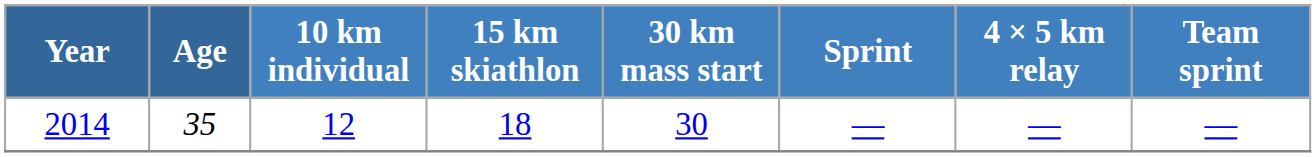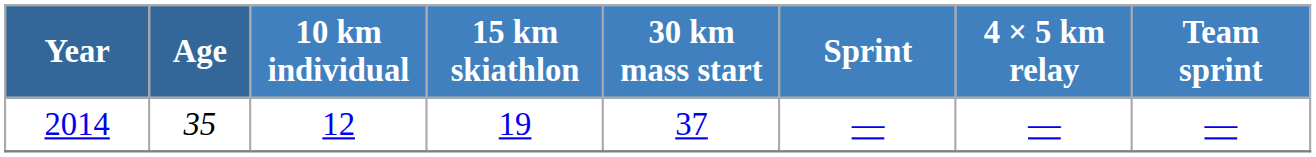 <table class="wikitable" style="font-size:95%; text-align:center; border:grey solid 1px; border-collapse:collapse; background:#ffffff;">
 <tr>
 <th style="background-color:#369; color:white; width:60px;"> Year </th>
 <th style="background-color:#369; color:white; width:40px;"> Age </th>
 <th style="background-color:#4180be; color:white; width:75px;"> 10 km <br> individual </th>
 <th style="background-color:#4180be; color:white; width:75px;"> 15 km <br> skiathlon </th>
 <th style="background-color:#4180be; color:white; width:75px;"> 30 km <br> mass start </th>
 <th style="background-color:#4180be; color:white; width:75px;"> Sprint </th>
 <th style="background-color:#4180be; color:white; width:75px;"> 4 × 5 km <br> relay </th>
 <th style="background-color:#4180be; color:white; width:75px;"> Team <br> sprint </th>
 </tr>
 <tr>
 <td><a href='#'>2014</a></td>
 <td><em>35</em></td>
 <td><a href='#'>12</a></td>
-<td><a href='#'>18</a></td>
-<td><a href='#'>30</a></td>
+<td><a href='#'>19</a></td>
+<td><a href='#'>37</a></td>
 <td><a href='#'>—</a></td>
 <td><a href='#'>—</a></td>
 <td><a href='#'>—</a></td>
 </tr>
 <tr>
 </tr>
 </table>
